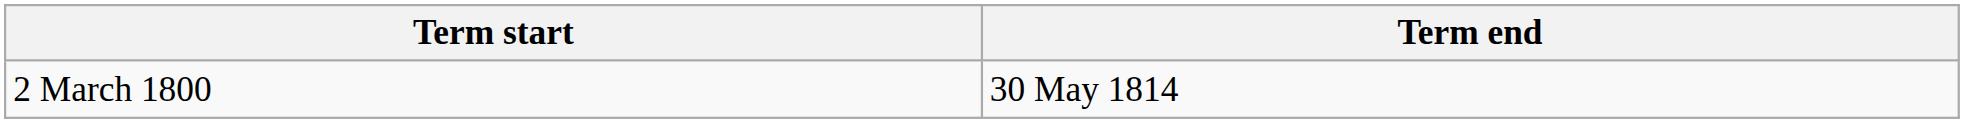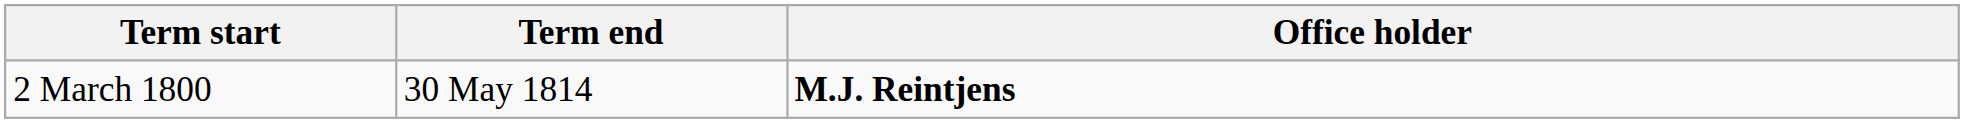 <table class="wikitable" style="width: 70%;">
 <tr>
 <th align="left" style="width: 20%;">Term start</th>
 <th align="left" style="width: 20%;">Term end</th>
+<th align="left">Office holder</th>
 </tr>
 <tr valign="top">
 <td>2 March 1800</td>
 <td>30 May 1814</td>
+<td><strong>M.J. Reintjens</strong></td>
 </tr>
 </table>
